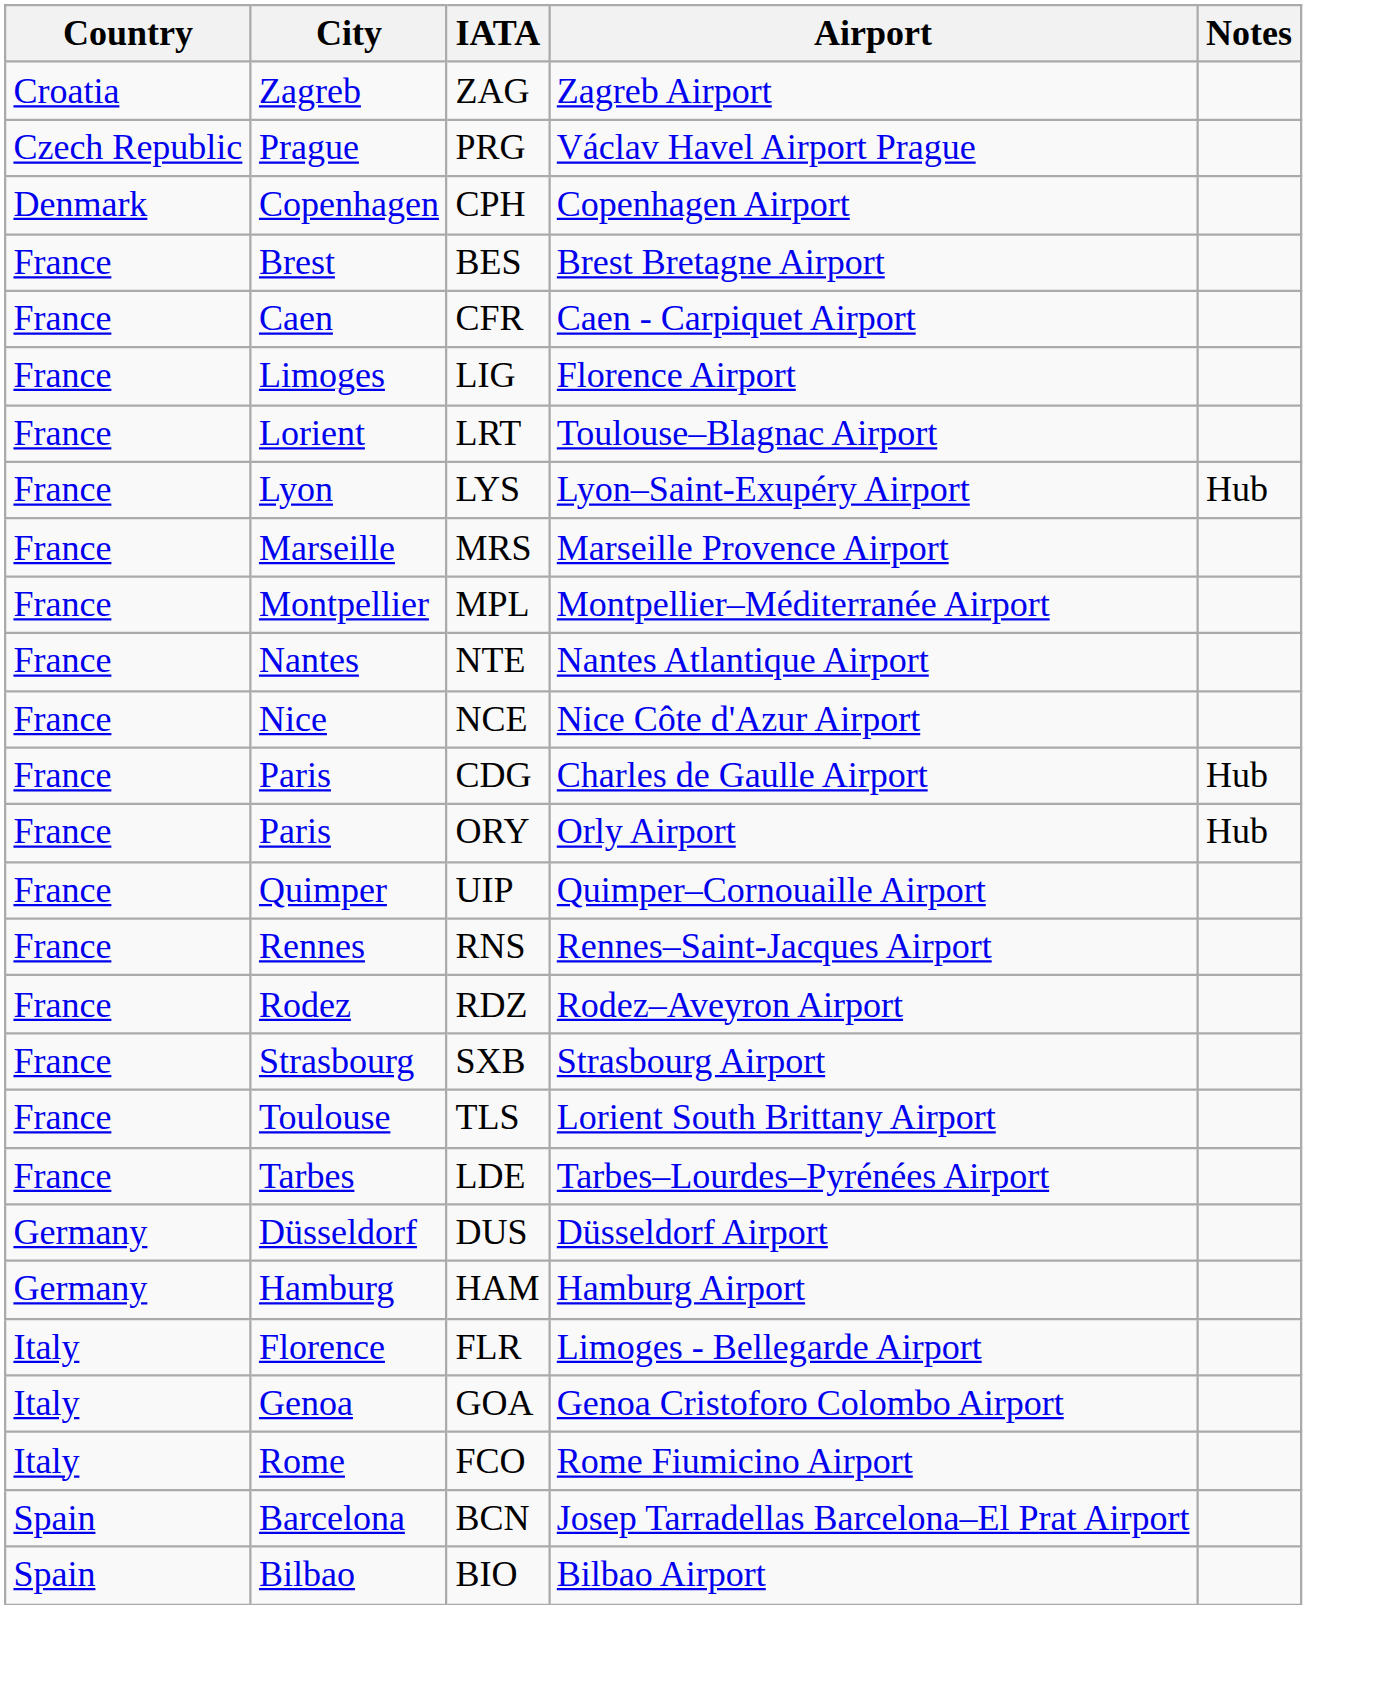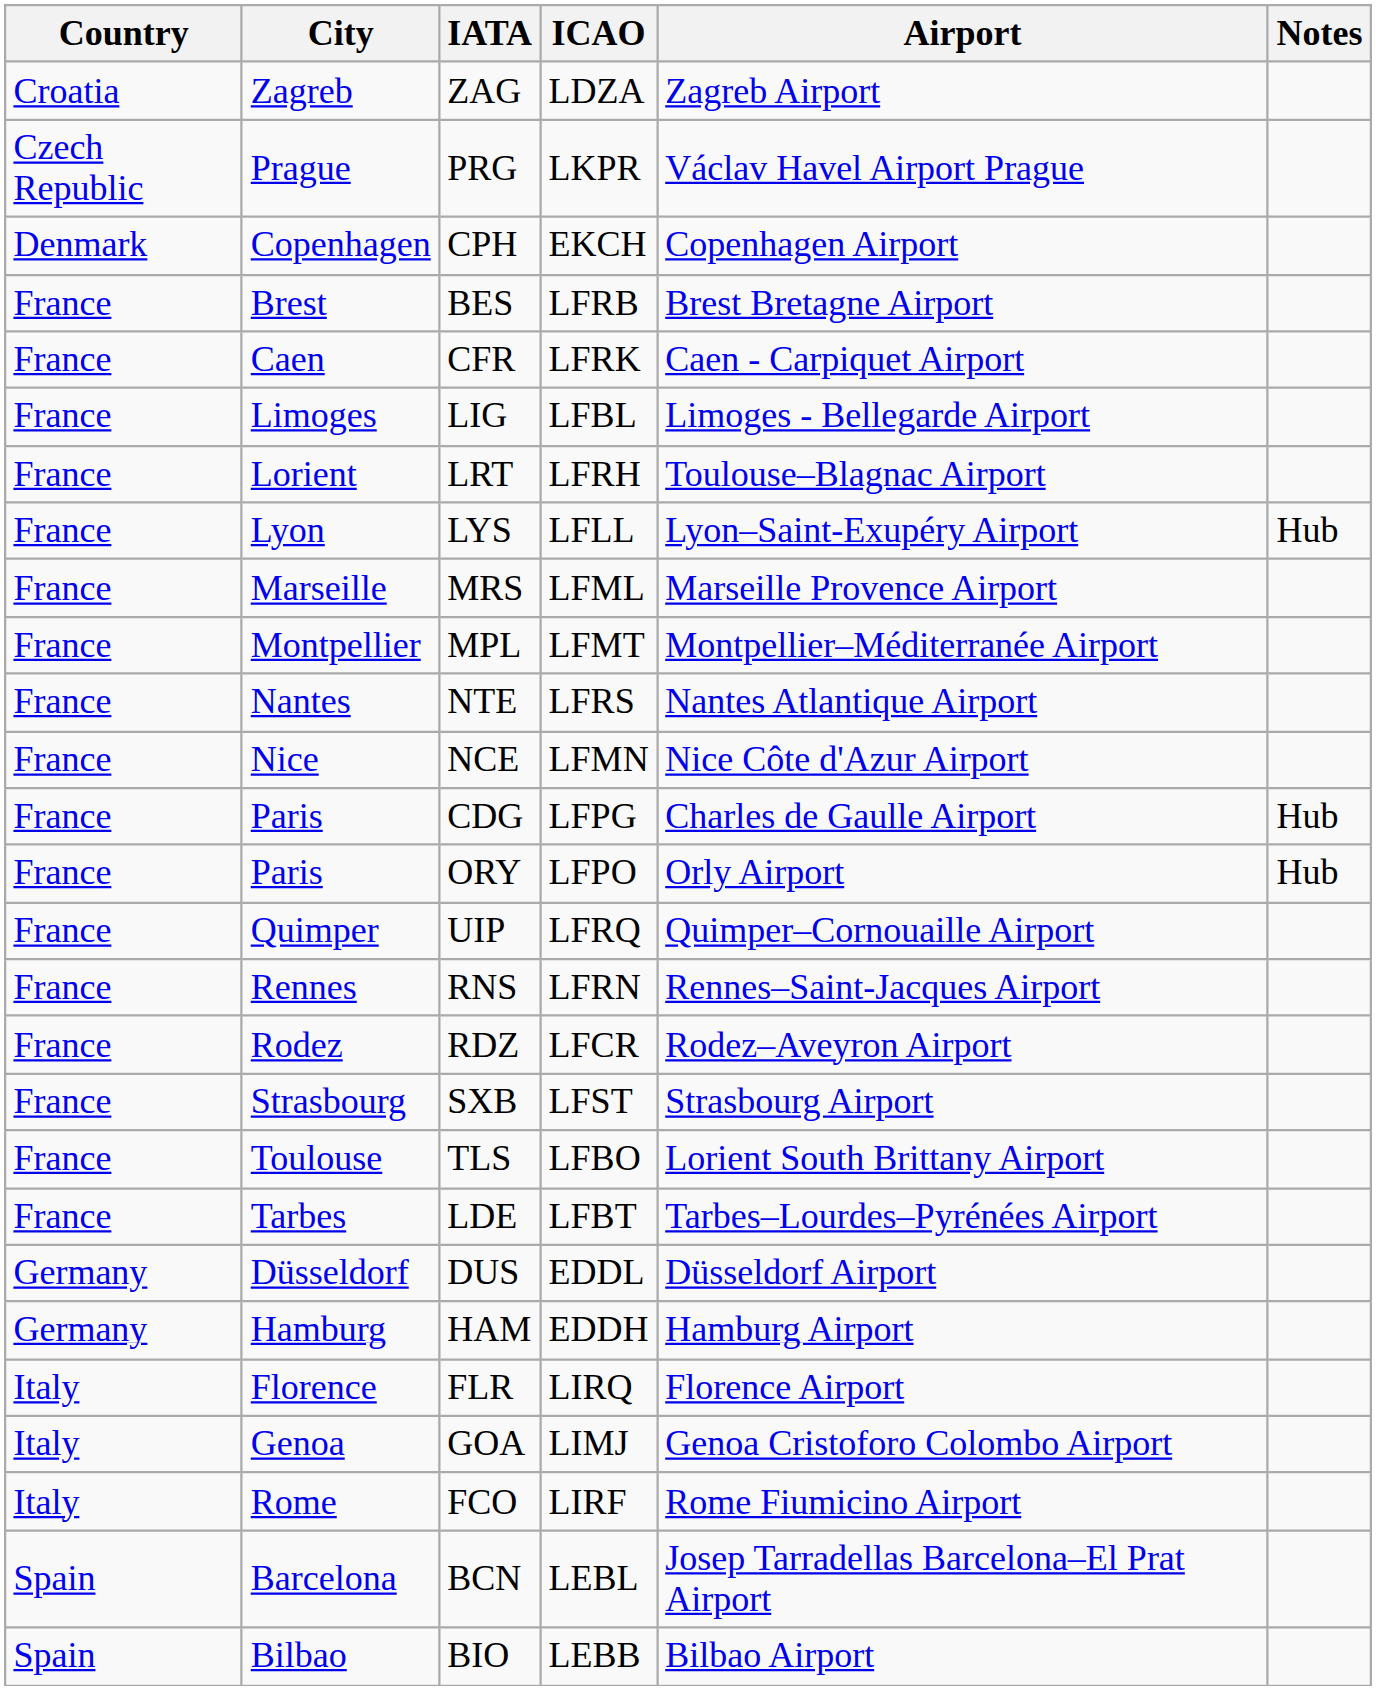 <table class="wikitable">
 <tr>
 <th>Country</th>
 <th>City</th>
 <th>IATA</th>
+<th>ICAO</th>
 <th>Airport</th>
 <th>Notes</th>
 </tr>
 <tr>
 <td><a href='#'>Croatia</a></td>
 <td><a href='#'>Zagreb</a></td>
 <td>ZAG</td>
+<td>LDZA</td>
 <td><a href='#'>Zagreb Airport</a></td>
 <td></td>
 </tr>
 <tr>
 <td><a href='#'>Czech Republic</a></td>
 <td><a href='#'>Prague</a></td>
 <td>PRG</td>
+<td>LKPR</td>
 <td><a href='#'>Václav Havel Airport Prague</a></td>
 <td></td>
 </tr>
 <tr>
 <td><a href='#'>Denmark</a></td>
 <td><a href='#'>Copenhagen</a></td>
 <td>CPH</td>
+<td>EKCH</td>
 <td><a href='#'>Copenhagen Airport</a></td>
 <td></td>
 </tr>
 <tr>
 <td><a href='#'>France</a></td>
 <td><a href='#'>Brest</a></td>
 <td>BES</td>
+<td>LFRB</td>
 <td><a href='#'>Brest Bretagne Airport</a></td>
 <td></td>
 </tr>
 <tr>
 <td><a href='#'>France</a></td>
 <td><a href='#'>Caen</a></td>
 <td>CFR</td>
+<td>LFRK</td>
 <td><a href='#'>Caen - Carpiquet Airport</a></td>
 <td></td>
 </tr>
 <tr>
 <td><a href='#'>France</a></td>
 <td><a href='#'>Limoges</a></td>
 <td>LIG</td>
-<td><a href='#'>Florence Airport</a></td>
+<td>LFBL</td>
+<td><a href='#'>Limoges - Bellegarde Airport</a></td>
 <td></td>
 </tr>
 <tr>
 <td><a href='#'>France</a></td>
 <td><a href='#'>Lorient</a></td>
 <td>LRT</td>
+<td>LFRH</td>
 <td><a href='#'>Toulouse–Blagnac Airport</a></td>
 <td></td>
 </tr>
 <tr>
 <td><a href='#'>France</a></td>
 <td><a href='#'>Lyon</a></td>
 <td>LYS</td>
+<td>LFLL</td>
 <td><a href='#'>Lyon–Saint-Exupéry Airport</a></td>
 <td>Hub</td>
 </tr>
 <tr>
 <td><a href='#'>France</a></td>
 <td><a href='#'>Marseille</a></td>
 <td>MRS</td>
+<td>LFML</td>
 <td><a href='#'>Marseille Provence Airport</a></td>
 <td></td>
 </tr>
 <tr>
 <td><a href='#'>France</a></td>
 <td><a href='#'>Montpellier</a></td>
 <td>MPL</td>
+<td>LFMT</td>
 <td><a href='#'>Montpellier–Méditerranée Airport</a></td>
 <td></td>
 </tr>
 <tr>
 <td><a href='#'>France</a></td>
 <td><a href='#'>Nantes</a></td>
 <td>NTE</td>
+<td>LFRS</td>
 <td><a href='#'>Nantes Atlantique Airport</a></td>
 <td></td>
 </tr>
 <tr>
 <td><a href='#'>France</a></td>
 <td><a href='#'>Nice</a></td>
 <td>NCE</td>
+<td>LFMN</td>
 <td><a href='#'>Nice Côte d'Azur Airport</a></td>
 <td></td>
 </tr>
 <tr>
 <td><a href='#'>France</a></td>
 <td><a href='#'>Paris</a></td>
 <td>CDG</td>
+<td>LFPG</td>
 <td><a href='#'>Charles de Gaulle Airport</a></td>
 <td>Hub</td>
 </tr>
 <tr>
 <td><a href='#'>France</a></td>
 <td><a href='#'>Paris</a></td>
 <td>ORY</td>
+<td>LFPO</td>
 <td><a href='#'>Orly Airport</a></td>
 <td>Hub</td>
 </tr>
 <tr>
 <td><a href='#'>France</a></td>
 <td><a href='#'>Quimper</a></td>
 <td>UIP</td>
+<td>LFRQ</td>
 <td><a href='#'>Quimper–Cornouaille Airport</a></td>
 <td></td>
 </tr>
 <tr>
 <td><a href='#'>France</a></td>
 <td><a href='#'>Rennes</a></td>
 <td>RNS</td>
+<td>LFRN</td>
 <td><a href='#'>Rennes–Saint-Jacques Airport</a></td>
 <td></td>
 </tr>
 <tr>
 <td><a href='#'>France</a></td>
 <td><a href='#'>Rodez</a></td>
 <td>RDZ</td>
+<td>LFCR</td>
 <td><a href='#'>Rodez–Aveyron Airport</a></td>
 <td></td>
 </tr>
 <tr>
 <td><a href='#'>France</a></td>
 <td><a href='#'>Strasbourg</a></td>
 <td>SXB</td>
+<td>LFST</td>
 <td><a href='#'>Strasbourg Airport</a></td>
 <td></td>
 </tr>
 <tr>
 <td><a href='#'>France</a></td>
 <td><a href='#'>Toulouse</a></td>
 <td>TLS</td>
+<td>LFBO</td>
 <td><a href='#'>Lorient South Brittany Airport</a></td>
 <td></td>
 </tr>
 <tr>
 <td><a href='#'>France</a></td>
 <td><a href='#'>Tarbes</a></td>
 <td>LDE</td>
+<td>LFBT</td>
 <td><a href='#'>Tarbes–Lourdes–Pyrénées Airport</a></td>
 <td></td>
 </tr>
 <tr>
 <td><a href='#'>Germany</a></td>
 <td><a href='#'>Düsseldorf</a></td>
 <td>DUS</td>
+<td>EDDL</td>
 <td><a href='#'>Düsseldorf Airport</a></td>
 <td></td>
 </tr>
 <tr>
 <td><a href='#'>Germany</a></td>
 <td><a href='#'>Hamburg</a></td>
 <td>HAM</td>
+<td>EDDH</td>
 <td><a href='#'>Hamburg Airport</a></td>
 <td></td>
 </tr>
 <tr>
 <td><a href='#'>Italy</a></td>
 <td><a href='#'>Florence</a></td>
 <td>FLR</td>
-<td><a href='#'>Limoges - Bellegarde Airport</a></td>
+<td>LIRQ</td>
+<td><a href='#'>Florence Airport</a></td>
 <td></td>
 </tr>
 <tr>
 <td><a href='#'>Italy</a></td>
 <td><a href='#'>Genoa</a></td>
 <td>GOA</td>
+<td>LIMJ</td>
 <td><a href='#'>Genoa Cristoforo Colombo Airport</a></td>
 <td></td>
 </tr>
 <tr>
 <td><a href='#'>Italy</a></td>
 <td><a href='#'>Rome</a></td>
 <td>FCO</td>
+<td>LIRF</td>
 <td><a href='#'>Rome Fiumicino Airport</a></td>
 <td></td>
 </tr>
 <tr>
 <td><a href='#'>Spain</a></td>
 <td><a href='#'>Barcelona</a></td>
 <td>BCN</td>
+<td>LEBL</td>
 <td><a href='#'>Josep Tarradellas Barcelona–El Prat Airport</a></td>
 <td></td>
 </tr>
 <tr>
 <td><a href='#'>Spain</a></td>
 <td><a href='#'>Bilbao</a></td>
 <td>BIO</td>
+<td>LEBB</td>
 <td><a href='#'>Bilbao Airport</a></td>
 <td></td>
 </tr>
 </table>
